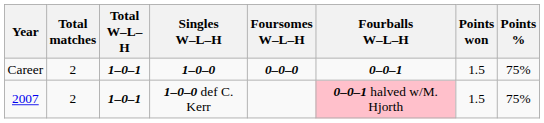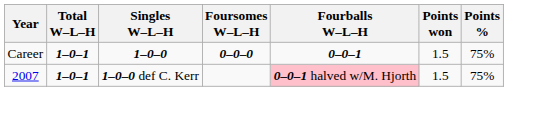 <table class="wikitable" style="text-align:center; font-size: 95%;">
 <tr>
 <th>Year</th>
-<th>Total<br>matches</th>
 <th>Total<br>W–L–H</th>
 <th>Singles<br>W–L–H</th>
 <th>Foursomes<br>W–L–H</th>
 <th>Fourballs<br>W–L–H</th>
 <th>Points<br>won</th>
 <th>Points<br>%</th>
 </tr>
 <tr>
 <td>Career</td>
-<td>2</td>
 <td><strong><em>1–0–1</em></strong></td>
 <td><strong><em>1–0–0</em></strong></td>
 <td><strong><em>0–0–0</em></strong></td>
 <td><strong><em>0–0–1</em></strong></td>
 <td>1.5</td>
 <td>75%</td>
 </tr>
 <tr>
 <td><a href='#'>2007</a></td>
-<td>2</td>
 <td><strong><em>1–0–1</em></strong></td>
 <td><strong><em>1–0–0</em></strong> def C. Kerr</td>
 <td></td>
 <td style="background: pink;"><strong><em>0–0–1</em></strong> halved w/M. Hjorth</td>
 <td>1.5</td>
 <td>75%</td>
 </tr>
 </table>
